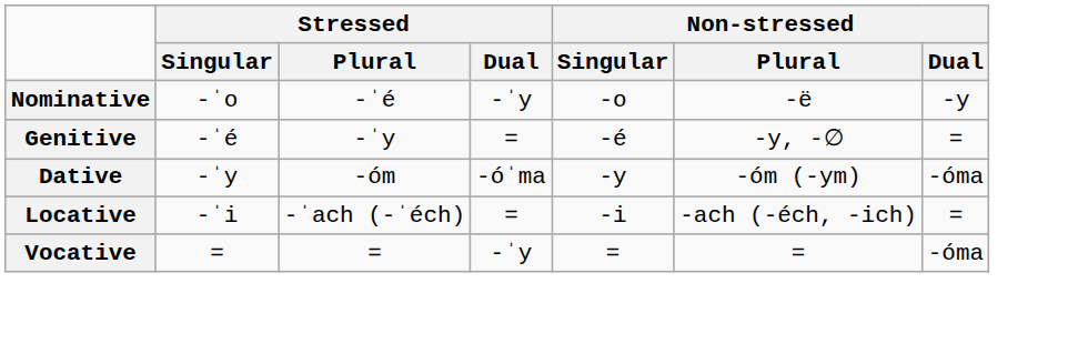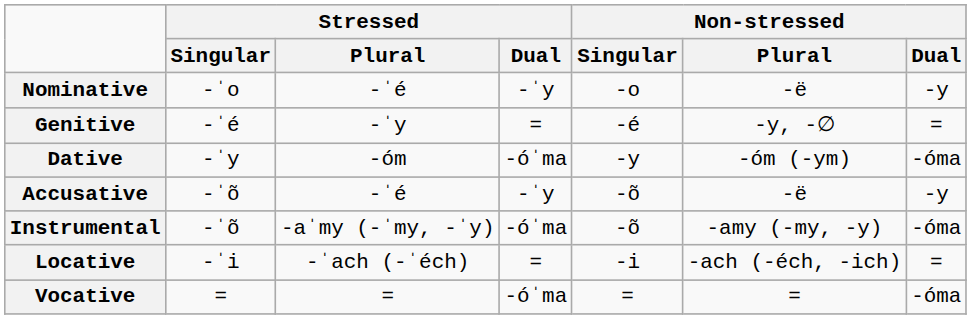 <table class="wikitable" style="text-align:center;">
 <tr>
 <td rowspan="2"></td>
 <th colspan="3">Stressed</th>
 <th colspan="3">Non-stressed</th>
 </tr>
 <tr>
 <th>Singular</th>
 <th>Plural</th>
 <th>Dual</th>
 <th>Singular</th>
 <th>Plural</th>
 <th>Dual</th>
 </tr>
 <tr>
 <th>Nominative</th>
 <td>-ˈo</td>
 <td>-ˈé</td>
 <td>-ˈy</td>
 <td>-o</td>
 <td>-ë</td>
 <td>-y</td>
 </tr>
 <tr>
 <th>Genitive</th>
 <td>-ˈé</td>
 <td>-ˈy</td>
 <td>= </td>
 <td>-é</td>
 <td>-y, -∅</td>
 <td>= </td>
 </tr>
 <tr>
 <th>Dative</th>
 <td>-ˈy</td>
 <td>-óm</td>
 <td>-óˈma</td>
 <td>-y</td>
 <td>-óm (-ym)</td>
 <td>-óma</td>
 </tr>
 <tr>
+<th>Accusative</th>
+<td>-ˈõ</td>
+<td>-ˈé</td>
+<td>-ˈy</td>
+<td>-õ</td>
+<td>-ë</td>
+<td>-y</td>
+</tr>
+<tr>
+<th>Instrumental</th>
+<td>-ˈõ</td>
+<td>-aˈmy (-ˈmy, -ˈy)</td>
+<td>-óˈma</td>
+<td>-õ</td>
+<td>-amy (-my, -y)</td>
+<td>-óma</td>
+</tr>
+<tr>
 <th>Locative</th>
 <td>-ˈi</td>
 <td>-ˈach (-ˈéch)</td>
 <td>= </td>
 <td>-i</td>
 <td>-ach (-éch, -ich)</td>
 <td>= </td>
 </tr>
 <tr>
 <th>Vocative</th>
 <td>= </td>
 <td>= </td>
-<td>-ˈy</td>
+<td>-óˈma</td>
 <td>= </td>
 <td>= </td>
 <td>-óma</td>
 </tr>
 </table>
